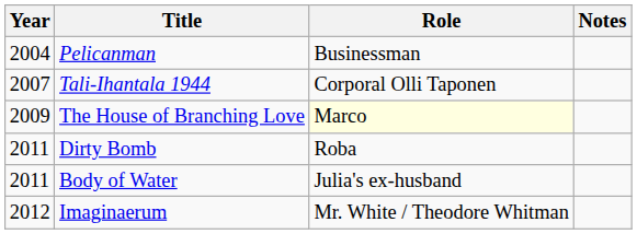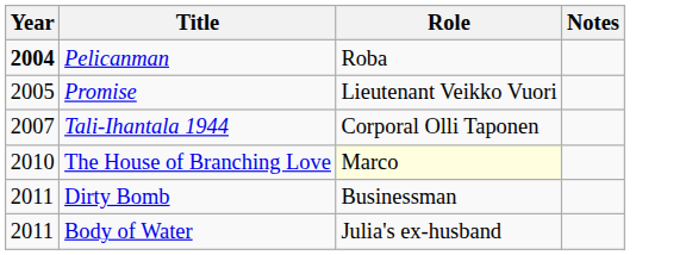 <table class="wikitable sortable">
 <tr>
 <th>Year</th>
 <th>Title</th>
 <th>Role</th>
 <th class="unsortable">Notes</th>
 </tr>
 <tr>
-<td>2004</td>
+<td><strong>2004</strong></td>
 <td><em><a href='#'>Pelicanman</a></em></td>
-<td>Businessman</td>
+<td>Roba</td>
+<td></td>
+</tr>
+<tr>
+<td>2005</td>
+<td><em><a href='#'>Promise</a></em></td>
+<td>Lieutenant Veikko Vuori</td>
 <td></td>
 </tr>
 <tr>
 <td>2007</td>
 <td><em><a href='#'>Tali-Ihantala 1944</a></td>
 <td>Corporal Olli Taponen</td>
 <td></td>
 </tr>
 <tr>
-<td>2009</td>
+<td>2010</td>
 <td></em><a href='#'>The House of Branching Love</a><em></td>
 <td style="background: lightyellow;">Marco</td>
 <td></td>
 </tr>
 <tr>
 <td>2011</td>
 <td></em><a href='#'>Dirty Bomb</a><em></td>
-<td>Roba</td>
+<td>Businessman</td>
 <td></td>
 </tr>
 <tr>
 <td>2011</td>
 <td></em><a href='#'>Body of Water</a><em></td>
 <td>Julia's ex-husband</td>
 <td></td>
 </tr>
-<tr>
-<td>2012</td>
-<td></em><a href='#'>Imaginaerum</a><em></td>
-<td>Mr. White / Theodore Whitman</td>
-<td></td>
-</tr>
 </table>
